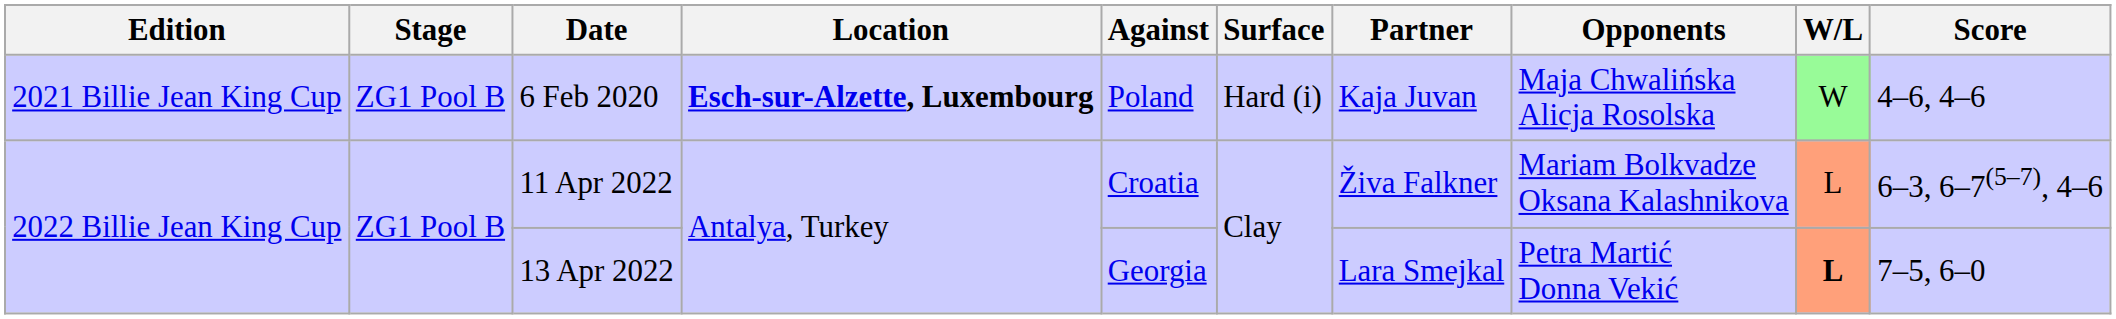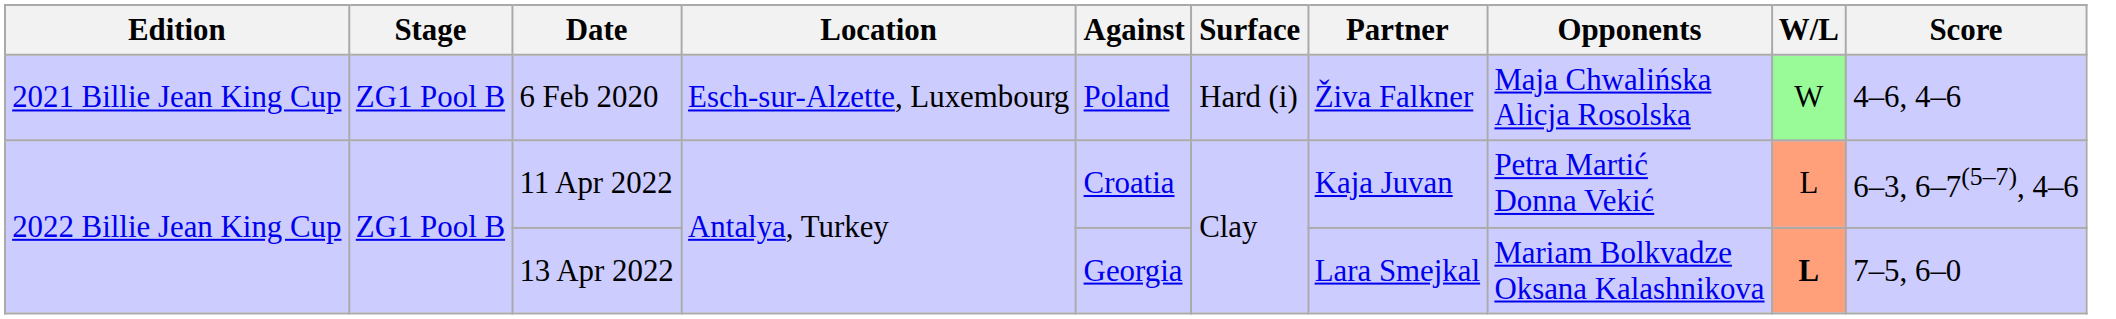 <table class=wikitable style=font-size:97%>
 <tr>
 <th>Edition</th>
 <th>Stage</th>
 <th>Date</th>
 <th>Location</th>
 <th>Against</th>
 <th>Surface</th>
 <th>Partner</th>
 <th>Opponents</th>
 <th>W/L</th>
 <th>Score</th>
 </tr>
 <tr style="background:#CCCCFF;">
 <td><a href='#'>2021 Billie Jean King Cup</a></td>
 <td><a href='#'>ZG1 Pool B</a></td>
 <td>6 Feb 2020</td>
-<td><strong><a href='#'>Esch-sur-Alzette</a>, Luxembourg</strong></td>
+<td><a href='#'>Esch-sur-Alzette</a>, Luxembourg</td>
 <td> <a href='#'>Poland</a></td>
 <td>Hard (i)</td>
-<td><a href='#'>Kaja Juvan</a></td>
+<td><a href='#'>Živa Falkner</a></td>
 <td><a href='#'>Maja Chwalińska</a> <br> <a href='#'>Alicja Rosolska</a></td>
 <td style="text-align:center; background:#98fb98;">W</td>
 <td>4–6, 4–6</td>
 </tr>
 <tr style="background:#CCCCFF;">
 <td rowspan=2><a href='#'>2022 Billie Jean King Cup</a></td>
 <td rowspan=2><a href='#'>ZG1 Pool B</a></td>
 <td>11 Apr 2022</td>
 <td rowspan=2><a href='#'>Antalya</a>, Turkey</td>
 <td> <a href='#'>Croatia</a></td>
 <td rowspan=2>Clay</td>
-<td><a href='#'>Živa Falkner</a></td>
-<td><a href='#'>Mariam Bolkvadze</a> <br> <a href='#'>Oksana Kalashnikova</a></td>
+<td><a href='#'>Kaja Juvan</a></td>
+<td><a href='#'>Petra Martić</a> <br> <a href='#'>Donna Vekić</a></td>
 <td style="text-align:center; background:#ffa07a;">L</td>
 <td>6–3, 6–7<sup>(5–7)</sup>, 4–6</td>
 </tr>
 <tr style="background:#CCCCFF;">
 <td>13 Apr 2022</td>
 <td> <a href='#'>Georgia</a></td>
 <td><a href='#'>Lara Smejkal</a></td>
-<td><a href='#'>Petra Martić</a> <br> <a href='#'>Donna Vekić</a></td>
+<td><a href='#'>Mariam Bolkvadze</a> <br> <a href='#'>Oksana Kalashnikova</a></td>
 <td style="text-align:center; background:#ffa07a;"><strong>L</strong></td>
 <td>7–5, 6–0</td>
 </tr>
 </table>
